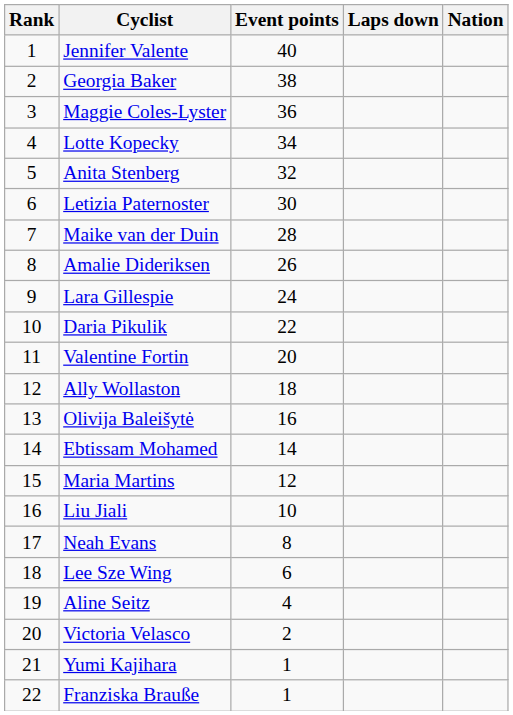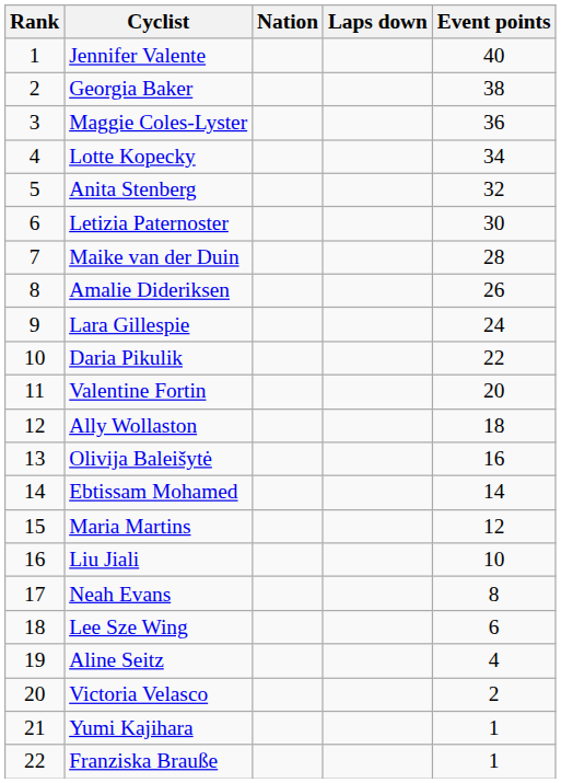 <table class="wikitable sortable" style="text-align:center">
 <tr>
 <th>Rank</th>
 <th>Cyclist</th>
+<th>Nation</th>
+<th>Laps down</th>
 <th>Event points</th>
-<th>Laps down</th>
-<th>Nation</th>
 </tr>
 <tr>
 <td>1</td>
 <td align=left><a href='#'>Jennifer Valente</a></td>
+<td align=left></td>
+<td></td>
 <td>40</td>
-<td></td>
-<td align=left></td>
 </tr>
 <tr>
 <td>2</td>
 <td align=left><a href='#'>Georgia Baker</a></td>
+<td align=left></td>
+<td></td>
 <td>38</td>
-<td></td>
-<td align=left></td>
 </tr>
 <tr>
 <td>3</td>
 <td align=left><a href='#'>Maggie Coles-Lyster</a></td>
+<td align=left></td>
+<td></td>
 <td>36</td>
-<td></td>
-<td align=left></td>
 </tr>
 <tr>
 <td>4</td>
 <td align="left"><a href='#'>Lotte Kopecky</a></td>
+<td align=left></td>
+<td></td>
 <td>34</td>
-<td></td>
-<td align=left></td>
 </tr>
 <tr>
 <td>5</td>
 <td align=left><a href='#'>Anita Stenberg</a></td>
+<td align=left></td>
+<td></td>
 <td>32</td>
-<td></td>
-<td align=left></td>
 </tr>
 <tr>
 <td>6</td>
 <td align=left><a href='#'>Letizia Paternoster</a></td>
+<td align=left></td>
+<td></td>
 <td>30</td>
-<td></td>
-<td align=left></td>
 </tr>
 <tr>
 <td>7</td>
 <td align=left><a href='#'>Maike van der Duin</a></td>
+<td align=left></td>
+<td></td>
 <td>28</td>
-<td></td>
-<td align=left></td>
 </tr>
 <tr>
 <td>8</td>
 <td align=left><a href='#'>Amalie Dideriksen</a></td>
+<td align=left></td>
+<td></td>
 <td>26</td>
-<td></td>
-<td align=left></td>
 </tr>
 <tr>
 <td>9</td>
 <td align="left"><a href='#'>Lara Gillespie</a></td>
+<td align=left></td>
+<td></td>
 <td>24</td>
-<td></td>
-<td align=left></td>
 </tr>
 <tr>
 <td>10</td>
 <td align="left"><a href='#'>Daria Pikulik</a></td>
+<td align=left></td>
+<td></td>
 <td>22</td>
-<td></td>
-<td align=left></td>
 </tr>
 <tr>
 <td>11</td>
 <td align="left"><a href='#'>Valentine Fortin</a></td>
+<td align=left></td>
+<td></td>
 <td>20</td>
-<td></td>
-<td align=left></td>
 </tr>
 <tr>
 <td>12</td>
 <td align=left><a href='#'>Ally Wollaston</a></td>
+<td align=left></td>
+<td></td>
 <td>18</td>
-<td></td>
-<td align=left></td>
 </tr>
 <tr>
 <td>13</td>
 <td align=left><a href='#'>Olivija Baleišytė</a></td>
+<td align=left></td>
+<td></td>
 <td>16</td>
-<td></td>
-<td align=left></td>
 </tr>
 <tr>
 <td>14</td>
 <td align=left><a href='#'>Ebtissam Mohamed</a></td>
+<td align=left></td>
+<td></td>
 <td>14</td>
-<td></td>
-<td align=left></td>
 </tr>
 <tr>
 <td>15</td>
 <td align=left><a href='#'>Maria Martins</a></td>
+<td align=left></td>
+<td></td>
 <td>12</td>
-<td></td>
-<td align=left></td>
 </tr>
 <tr>
 <td>16</td>
 <td align=left><a href='#'>Liu Jiali</a></td>
+<td align=left></td>
+<td></td>
 <td>10</td>
-<td></td>
-<td align=left></td>
 </tr>
 <tr>
 <td>17</td>
 <td align="left"><a href='#'>Neah Evans</a></td>
+<td align=left></td>
+<td></td>
 <td>8</td>
-<td></td>
-<td align=left></td>
 </tr>
 <tr>
 <td>18</td>
 <td align="left"><a href='#'>Lee Sze Wing</a></td>
+<td align=left></td>
+<td></td>
 <td>6</td>
-<td></td>
-<td align=left></td>
 </tr>
 <tr>
 <td>19</td>
 <td align=left><a href='#'>Aline Seitz</a></td>
+<td align=left></td>
+<td></td>
 <td>4</td>
-<td></td>
-<td align=left></td>
 </tr>
 <tr>
 <td>20</td>
 <td align="left"><a href='#'>Victoria Velasco</a></td>
+<td align=left></td>
+<td></td>
 <td>2</td>
-<td></td>
-<td align=left></td>
 </tr>
 <tr>
 <td>21</td>
 <td align="left"><a href='#'>Yumi Kajihara</a></td>
+<td align=left></td>
+<td></td>
 <td>1</td>
-<td></td>
-<td align=left></td>
 </tr>
 <tr>
 <td>22</td>
 <td align="left"><a href='#'>Franziska Brauße</a></td>
+<td align=left></td>
+<td></td>
 <td>1</td>
-<td></td>
-<td align=left></td>
 </tr>
 </table>
